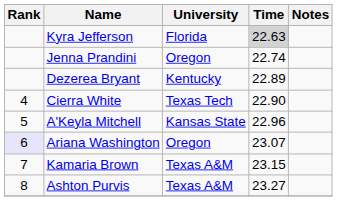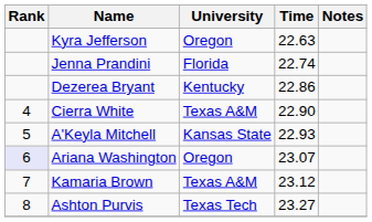 <table class="wikitable sortable" style="text-align:center">
 <tr>
 <th>Rank</th>
 <th>Name</th>
 <th>University</th>
 <th>Time</th>
 <th>Notes</th>
 </tr>
 <tr>
 <td></td>
 <td align=left><a href='#'>Kyra Jefferson</a></td>
-<td align=left><a href='#'>Florida</a></td>
-<td style="background: lightgrey;">22.63</td>
+<td align=left><a href='#'>Oregon</a></td>
+<td>22.63</td>
 <td></td>
 </tr>
 <tr>
 <td></td>
 <td align=left><a href='#'>Jenna Prandini</a></td>
-<td align=left><a href='#'>Oregon</a></td>
+<td align=left><a href='#'>Florida</a></td>
 <td>22.74</td>
 <td></td>
 </tr>
 <tr>
 <td></td>
 <td align=left><a href='#'>Dezerea Bryant</a></td>
 <td align=left><a href='#'>Kentucky</a></td>
-<td>22.89</td>
+<td>22.86</td>
 <td></td>
 </tr>
 <tr>
 <td>4</td>
 <td align=left><a href='#'>Cierra White</a></td>
-<td align=left><a href='#'>Texas Tech</a></td>
+<td align=left><a href='#'>Texas A&M</a></td>
 <td>22.90</td>
 <td></td>
 </tr>
 <tr>
 <td>5</td>
 <td align=left><a href='#'>A'Keyla Mitchell</a></td>
 <td align=left><a href='#'>Kansas State</a></td>
-<td>22.96</td>
+<td>22.93</td>
 <td></td>
 </tr>
 <tr>
 <td style="background: lavender;">6</td>
 <td align=left><a href='#'>Ariana Washington</a></td>
 <td align=left><a href='#'>Oregon</a></td>
 <td>23.07</td>
 <td></td>
 </tr>
 <tr>
 <td>7</td>
 <td align=left><a href='#'>Kamaria Brown</a></td>
 <td align=left><a href='#'>Texas A&M</a></td>
-<td>23.15</td>
+<td>23.12</td>
 <td></td>
 </tr>
 <tr>
 <td>8</td>
 <td align=left><a href='#'>Ashton Purvis</a></td>
-<td align=left><a href='#'>Texas A&M</a></td>
+<td align=left><a href='#'>Texas Tech</a></td>
 <td>23.27</td>
 <td></td>
 </tr>
 <tr>
 </tr>
 </table>
